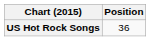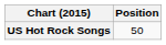 <table class="wikitable plainrowheaders" style="text-align:center">
 <tr>
 <th scope="col">Chart (2015)</th>
 <th scope="col">Position</th>
 </tr>
 <tr>
 <th scope="row">US Hot Rock Songs</th>
-<td>36</td>
+<td>50</td>
 </tr>
 </table>
